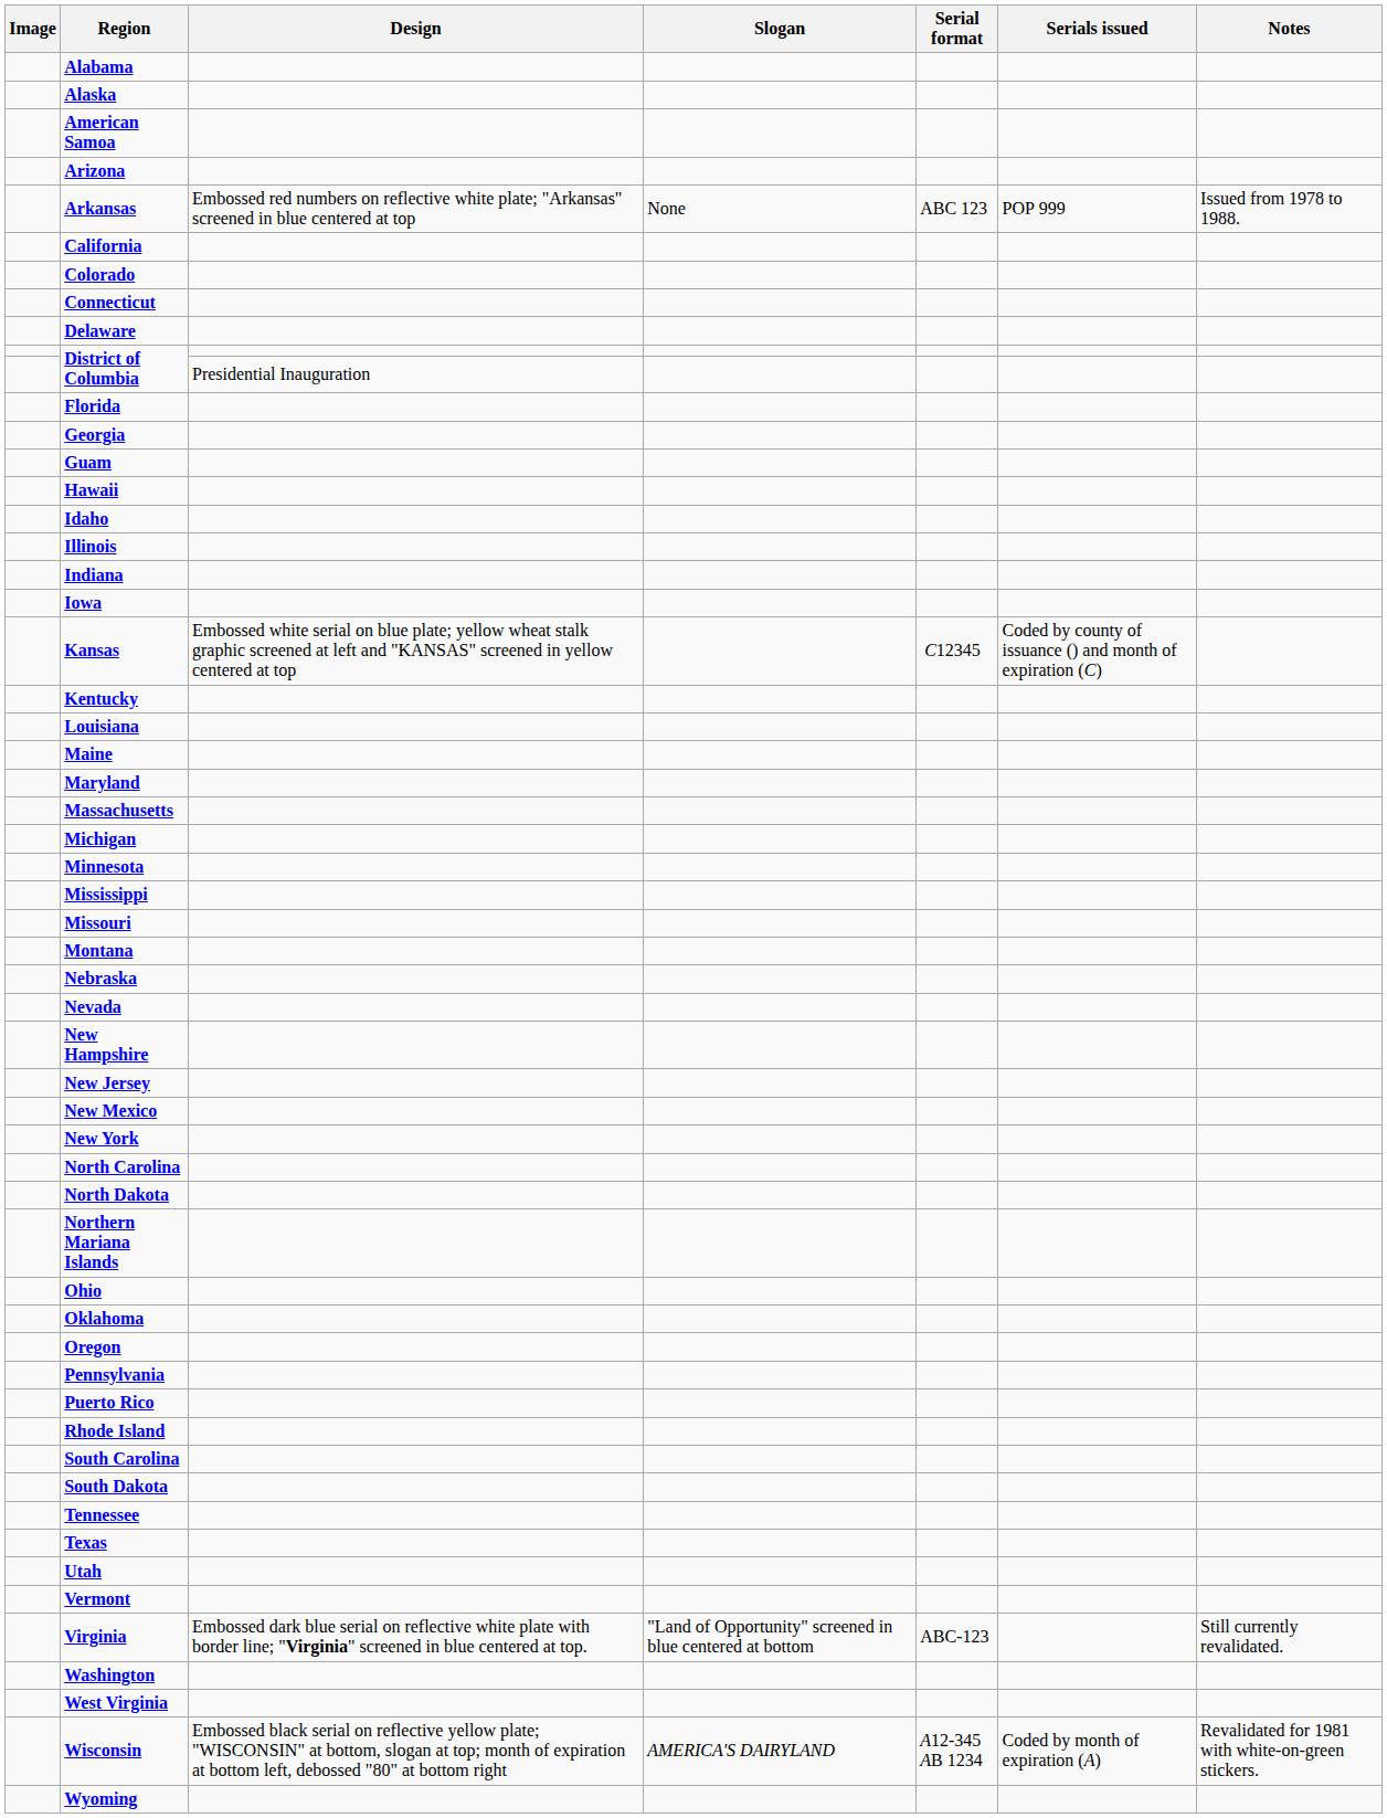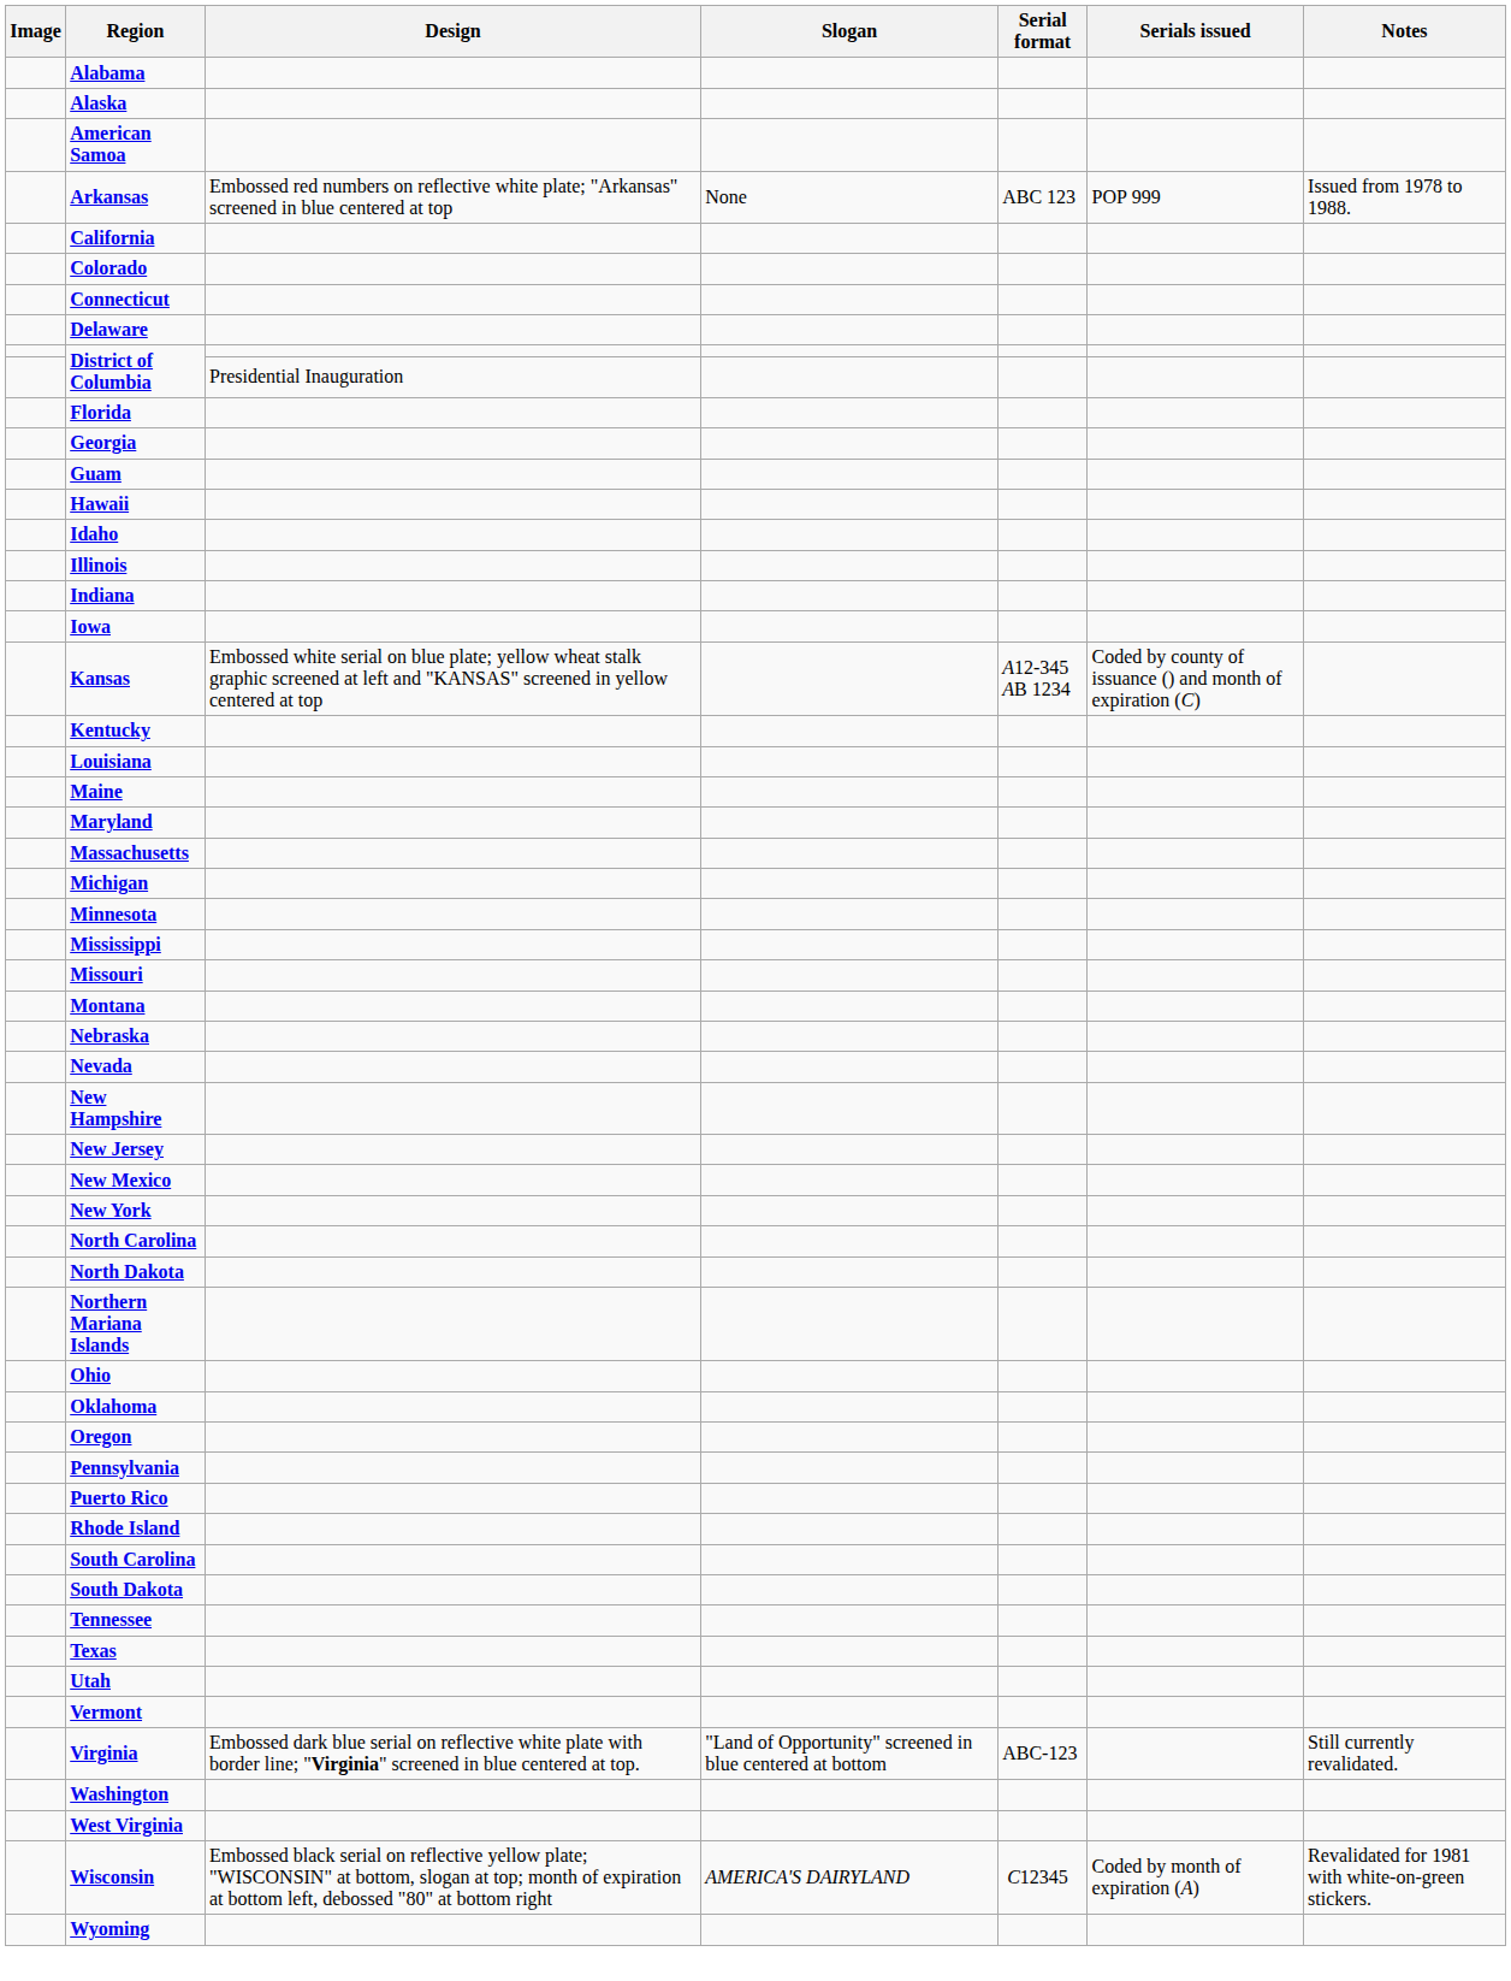 <table class="wikitable">
 <tr>
 <th>Image</th>
 <th>Region</th>
 <th>Design</th>
 <th>Slogan</th>
 <th>Serial format</th>
 <th>Serials issued</th>
 <th>Notes</th>
 </tr>
 <tr>
 <td></td>
 <td><strong><a href='#'>Alabama</a></strong></td>
 <td></td>
 <td></td>
 <td></td>
 <td></td>
 <td></td>
 </tr>
 <tr>
 <td></td>
 <td><strong><a href='#'>Alaska</a></strong></td>
 <td></td>
 <td></td>
 <td></td>
 <td></td>
 <td></td>
 </tr>
 <tr>
 <td></td>
 <td><strong><a href='#'>American Samoa</a></strong></td>
-<td></td>
-<td></td>
-<td></td>
-<td></td>
-<td></td>
-</tr>
-<tr>
-<td></td>
-<td><strong><a href='#'>Arizona</a></strong></td>
 <td></td>
 <td></td>
 <td></td>
 <td></td>
 <td></td>
 </tr>
 <tr>
 <td></td>
 <td><strong><a href='#'>Arkansas</a></strong></td>
 <td>Embossed red numbers on reflective white plate; "Arkansas" screened in blue centered at top</td>
 <td>None</td>
 <td>ABC 123</td>
 <td> POP 999</td>
 <td>Issued from 1978 to 1988.</td>
 </tr>
 <tr>
 <td></td>
 <td><strong><a href='#'>California</a></strong></td>
 <td></td>
 <td></td>
 <td></td>
 <td></td>
 <td></td>
 </tr>
 <tr>
 <td></td>
 <td><strong><a href='#'>Colorado</a></strong></td>
 <td></td>
 <td></td>
 <td></td>
 <td></td>
 <td></td>
 </tr>
 <tr>
 <td></td>
 <td><strong><a href='#'>Connecticut</a></strong></td>
 <td></td>
 <td></td>
 <td></td>
 <td></td>
 <td></td>
 </tr>
 <tr>
 <td></td>
 <td><strong><a href='#'>Delaware</a></strong></td>
 <td></td>
 <td></td>
 <td></td>
 <td></td>
 <td></td>
 </tr>
 <tr>
 <td></td>
 <td rowspan="2"><strong><a href='#'>District of<br>Columbia</a></strong></td>
 <td></td>
 <td></td>
 <td></td>
 <td></td>
 <td></td>
 </tr>
 <tr>
 <td></td>
 <td>Presidential Inauguration</td>
 <td></td>
 <td></td>
 <td></td>
 </tr>
 <tr>
 <td></td>
 <td><strong><a href='#'>Florida</a></strong></td>
 <td></td>
 <td></td>
 <td></td>
 <td></td>
 <td></td>
 </tr>
 <tr>
 <td></td>
 <td><strong><a href='#'>Georgia</a></strong></td>
 <td></td>
 <td></td>
 <td></td>
 <td></td>
 <td></td>
 </tr>
 <tr>
 <td></td>
 <td><strong><a href='#'>Guam</a></strong></td>
 <td></td>
 <td></td>
 <td></td>
 <td></td>
 <td></td>
 </tr>
 <tr>
 <td></td>
 <td><strong><a href='#'>Hawaii</a></strong></td>
 <td></td>
 <td></td>
 <td></td>
 <td></td>
 <td></td>
 </tr>
 <tr>
 <td></td>
 <td><strong><a href='#'>Idaho</a></strong></td>
 <td></td>
 <td></td>
 <td></td>
 <td></td>
 <td></td>
 </tr>
 <tr>
 <td></td>
 <td><strong><a href='#'>Illinois</a></strong></td>
 <td></td>
 <td></td>
 <td></td>
 <td></td>
 <td></td>
 </tr>
 <tr>
 <td></td>
 <td><strong><a href='#'>Indiana</a></strong></td>
 <td></td>
 <td></td>
 <td></td>
 <td></td>
 <td></td>
 </tr>
 <tr>
 <td></td>
 <td><strong><a href='#'>Iowa</a></strong></td>
 <td></td>
 <td></td>
 <td></td>
 <td></td>
 <td></td>
 </tr>
 <tr>
 <td></td>
 <td><strong><a href='#'>Kansas</a></strong></td>
 <td>Embossed white serial on blue plate; yellow wheat stalk graphic screened at left and "KANSAS" screened in yellow centered at top</td>
 <td></td>
-<td> <em>C</em>12345</td>
+<td><em>A</em>12-345<br><em>A</em>B 1234</td>
 <td>Coded by county of issuance () and month of expiration (<em>C</em>)</td>
 <td></td>
 </tr>
 <tr>
 <td></td>
 <td><strong><a href='#'>Kentucky</a></strong></td>
 <td></td>
 <td></td>
 <td></td>
 <td></td>
 <td></td>
 </tr>
 <tr>
 <td></td>
 <td><strong><a href='#'>Louisiana</a></strong></td>
 <td></td>
 <td></td>
 <td></td>
 <td></td>
 <td></td>
 </tr>
 <tr>
 <td></td>
 <td><strong><a href='#'>Maine</a></strong></td>
 <td></td>
 <td></td>
 <td></td>
 <td></td>
 <td></td>
 </tr>
 <tr>
 <td></td>
 <td><strong><a href='#'>Maryland</a></strong></td>
 <td></td>
 <td></td>
 <td></td>
 <td></td>
 <td></td>
 </tr>
 <tr>
 <td></td>
 <td><strong><a href='#'>Massachusetts</a></strong></td>
 <td></td>
 <td></td>
 <td></td>
 <td></td>
 <td></td>
 </tr>
 <tr>
 <td></td>
 <td><strong><a href='#'>Michigan</a></strong></td>
 <td></td>
 <td></td>
 <td></td>
 <td></td>
 <td></td>
 </tr>
 <tr>
 <td></td>
 <td><strong><a href='#'>Minnesota</a></strong></td>
 <td></td>
 <td></td>
 <td></td>
 <td></td>
 <td></td>
 </tr>
 <tr>
 <td></td>
 <td><strong><a href='#'>Mississippi</a></strong></td>
 <td></td>
 <td></td>
 <td></td>
 <td></td>
 <td></td>
 </tr>
 <tr>
 <td></td>
 <td><strong><a href='#'>Missouri</a></strong></td>
 <td></td>
 <td></td>
 <td></td>
 <td></td>
 <td></td>
 </tr>
 <tr>
 <td></td>
 <td><strong><a href='#'>Montana</a></strong></td>
 <td></td>
 <td></td>
 <td></td>
 <td></td>
 <td></td>
 </tr>
 <tr>
 <td></td>
 <td><strong><a href='#'>Nebraska</a></strong></td>
 <td></td>
 <td></td>
 <td></td>
 <td></td>
 <td></td>
 </tr>
 <tr>
 <td></td>
 <td><strong><a href='#'>Nevada</a></strong></td>
 <td></td>
 <td></td>
 <td></td>
 <td></td>
 <td></td>
 </tr>
 <tr>
 <td></td>
 <td><strong><a href='#'>New Hampshire</a></strong></td>
 <td></td>
 <td></td>
 <td></td>
 <td></td>
 <td></td>
 </tr>
 <tr>
 <td></td>
 <td><strong><a href='#'>New Jersey</a></strong></td>
 <td></td>
 <td></td>
 <td></td>
 <td></td>
 <td></td>
 </tr>
 <tr>
 <td></td>
 <td><strong><a href='#'>New Mexico</a></strong></td>
 <td></td>
 <td></td>
 <td></td>
 <td></td>
 <td></td>
 </tr>
 <tr>
 <td></td>
 <td><strong><a href='#'>New York</a></strong></td>
 <td></td>
 <td></td>
 <td></td>
 <td></td>
 <td></td>
 </tr>
 <tr>
 <td></td>
 <td><strong><a href='#'>North Carolina</a></strong></td>
 <td></td>
 <td></td>
 <td></td>
 <td></td>
 <td></td>
 </tr>
 <tr>
 <td></td>
 <td><strong><a href='#'>North Dakota</a></strong></td>
 <td></td>
 <td></td>
 <td></td>
 <td></td>
 <td></td>
 </tr>
 <tr>
 <td></td>
 <td><strong><a href='#'>Northern Mariana<br> Islands</a></strong></td>
 <td></td>
 <td></td>
 <td></td>
 <td></td>
 <td></td>
 </tr>
 <tr>
 <td></td>
 <td><strong><a href='#'>Ohio</a></strong></td>
 <td></td>
 <td></td>
 <td></td>
 <td></td>
 <td></td>
 </tr>
 <tr>
 <td></td>
 <td><strong><a href='#'>Oklahoma</a></strong></td>
 <td></td>
 <td></td>
 <td></td>
 <td></td>
 <td></td>
 </tr>
 <tr>
 <td></td>
 <td><strong><a href='#'>Oregon</a></strong></td>
 <td></td>
 <td></td>
 <td></td>
 <td></td>
 <td></td>
 </tr>
 <tr>
 <td></td>
 <td><strong><a href='#'>Pennsylvania</a></strong></td>
 <td></td>
 <td></td>
 <td></td>
 <td></td>
 <td></td>
 </tr>
 <tr>
 <td></td>
 <td><strong><a href='#'>Puerto Rico</a></strong></td>
 <td></td>
 <td></td>
 <td></td>
 <td></td>
 <td></td>
 </tr>
 <tr>
 <td></td>
 <td><strong><a href='#'>Rhode Island</a></strong></td>
 <td></td>
 <td></td>
 <td></td>
 <td></td>
 <td></td>
 </tr>
 <tr>
 <td></td>
 <td><strong><a href='#'>South Carolina</a></strong></td>
 <td></td>
 <td></td>
 <td></td>
 <td></td>
 <td></td>
 </tr>
 <tr>
 <td></td>
 <td><strong><a href='#'>South Dakota</a></strong></td>
 <td></td>
 <td></td>
 <td></td>
 <td></td>
 <td></td>
 </tr>
 <tr>
 <td></td>
 <td><strong><a href='#'>Tennessee</a></strong></td>
 <td></td>
 <td></td>
 <td></td>
 <td></td>
 <td></td>
 </tr>
 <tr>
 <td></td>
 <td><strong><a href='#'>Texas</a></strong></td>
 <td></td>
 <td></td>
 <td></td>
 <td></td>
 <td></td>
 </tr>
 <tr>
 <td></td>
 <td><strong><a href='#'>Utah</a></strong></td>
 <td></td>
 <td></td>
 <td></td>
 <td></td>
 <td></td>
 </tr>
 <tr>
 <td></td>
 <td><strong><a href='#'>Vermont</a></strong></td>
 <td></td>
 <td></td>
 <td></td>
 <td></td>
 <td></td>
 </tr>
 <tr>
 <td></td>
 <td><strong><a href='#'>Virginia</a></strong></td>
 <td>Embossed dark blue serial on reflective white plate with border line; "<span><strong>Virginia</strong></span>" screened in blue centered at top.</td>
 <td>"Land of Opportunity" screened in blue centered at bottom</td>
 <td>ABC-123</td>
 <td></td>
 <td>Still currently revalidated.</td>
 </tr>
 <tr>
 <td></td>
 <td><strong><a href='#'>Washington</a></strong></td>
 <td></td>
 <td></td>
 <td></td>
 <td></td>
 <td></td>
 </tr>
 <tr>
 <td></td>
 <td><strong><a href='#'>West Virginia</a></strong></td>
 <td></td>
 <td></td>
 <td></td>
 <td></td>
 <td></td>
 </tr>
 <tr>
 <td></td>
 <td><strong><a href='#'>Wisconsin</a></strong></td>
 <td>Embossed black serial on reflective yellow plate; "WISCONSIN" at bottom, slogan at top; month of expiration at bottom left, debossed "80" at bottom right</td>
 <td><em>AMERICA'S DAIRYLAND</em></td>
-<td><em>A</em>12-345<br><em>A</em>B 1234</td>
+<td> <em>C</em>12345</td>
 <td>Coded by month of expiration (<em>A</em>)</td>
 <td>Revalidated for 1981 with white-on-green stickers.</td>
 </tr>
 <tr>
 <td></td>
 <td><strong><a href='#'>Wyoming</a></strong></td>
 <td></td>
 <td></td>
 <td></td>
 <td></td>
 <td></td>
 </tr>
 </table>
